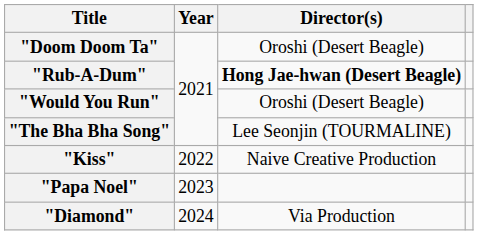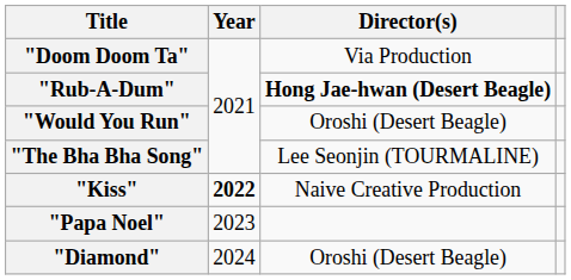 <table class="wikitable plainrowheaders" style="text-align:center">
 <tr>
 <th scope="col">Title</th>
 <th scope="col">Year</th>
 <th scope="col">Director(s)</th>
 <th scope="col"></th>
 </tr>
 <tr>
 <th scope="row">"Doom Doom Ta"</th>
 <td rowspan="4">2021</td>
-<td>Oroshi (Desert Beagle)</td>
+<td>Via Production</td>
 <td></td>
 </tr>
 <tr>
 <th scope="row">"Rub-A-Dum"</th>
 <td><strong>Hong Jae-hwan (Desert Beagle)</strong></td>
 <td></td>
 </tr>
 <tr>
 <th scope="row">"Would You Run"</th>
 <td>Oroshi (Desert Beagle)</td>
 <td></td>
 </tr>
 <tr>
 <th scope="row">"The Bha Bha Song"</th>
 <td>Lee Seonjin (TOURMALINE)</td>
 <td></td>
 </tr>
 <tr>
 <th scope="row">"Kiss"</th>
-<td>2022</td>
+<td><strong>2022</strong></td>
 <td>Naive Creative Production</td>
 <td></td>
 </tr>
 <tr>
 <th scope="row">"Papa Noel"</th>
 <td>2023</td>
 <td></td>
 <td></td>
 </tr>
 <tr>
 <th scope="row">"Diamond"</th>
 <td>2024</td>
-<td>Via Production</td>
+<td>Oroshi (Desert Beagle)</td>
 <td></td>
 </tr>
 </table>
